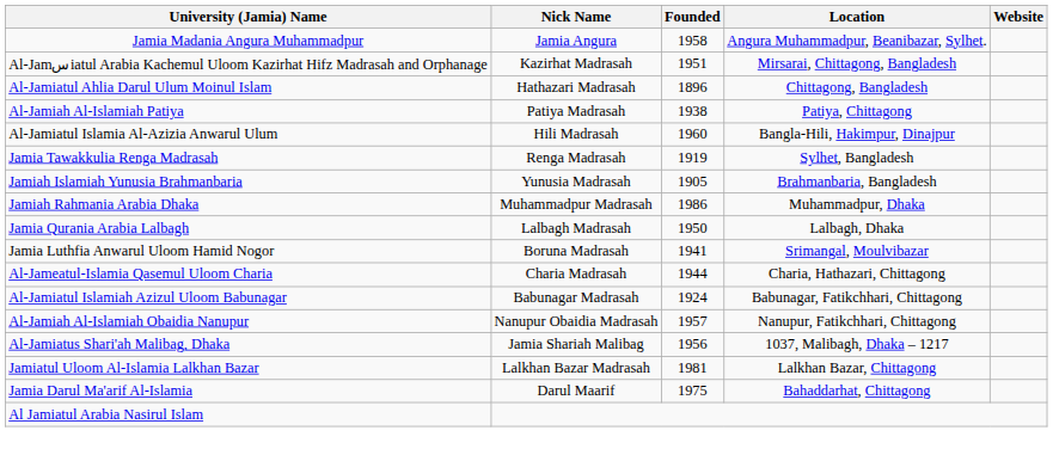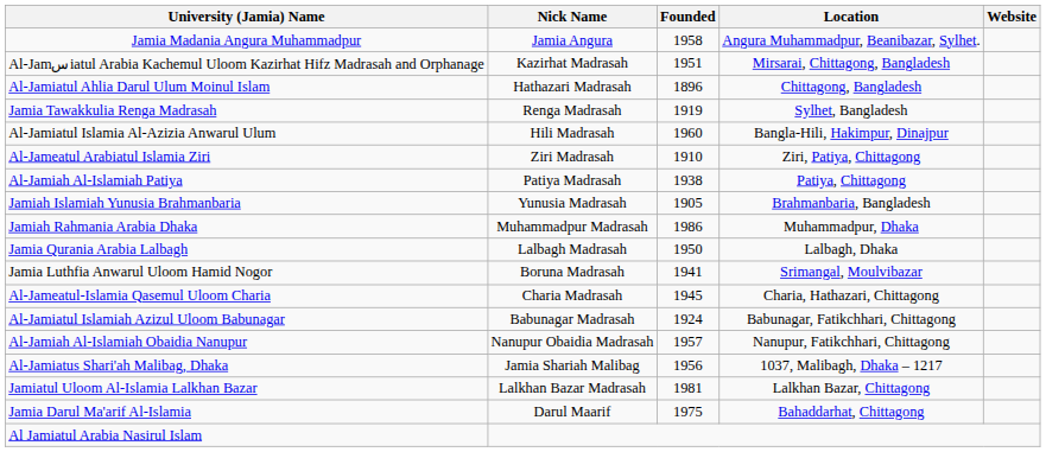 <table class="wikitable sortable">
 <tr>
 <th>University (Jamia) Name</th>
 <th>Nick Name</th>
 <th>Founded</th>
 <th>Location</th>
 <th class="unsortable">Website</th>
 </tr>
 <tr>
 <td style="text-align:center;"><a href='#'>Jamia Madania Angura Muhammadpur</a></td>
 <td style="text-align:center;"><a href='#'>Jamia Angura</a></td>
 <td style="text-align:center;">1958</td>
 <td style="text-align:center;"><a href='#'>Angura Muhammadpur</a>, <a href='#'>Beanibazar</a>, <a href='#'>Sylhet</a>.</td>
 <td style="text-align:center;"></td>
 </tr>
 <tr>
 <td style="text-align:center;">Al-Jamسiatul Arabia Kachemul Uloom Kazirhat Hifz Madrasah and Orphanage</td>
 <td style="text-align:center;">Kazirhat Madrasah</td>
 <td style="text-align:center;">1951</td>
 <td style="text-align:center;"><a href='#'>Mirsarai</a>, <a href='#'>Chittagong</a>, <a href='#'>Bangladesh</a></td>
 <td style="text-align:center;"></td>
 </tr>
 <tr>
 <td><a href='#'>Al-Jamiatul Ahlia Darul Ulum Moinul Islam</a></td>
 <td style="text-align:center;">Hathazari Madrasah</td>
 <td style="text-align:center;">1896</td>
 <td style="text-align:center;"><a href='#'>Chittagong</a>, <a href='#'>Bangladesh</a></td>
 <td style="text-align:center;"></td>
 </tr>
 <tr>
-<td><a href='#'>Al-Jamiah Al-Islamiah Patiya</a></td>
-<td style="text-align:center;">Patiya Madrasah</td>
-<td style="text-align:center;">1938</td>
-<td style="text-align:center;"><a href='#'>Patiya</a>, <a href='#'>Chittagong</a></td>
-<td style="text-align:center;"></td>
+<td><a href='#'>Jamia Tawakkulia Renga Madrasah</a></td>
+<td style="text-align:center;">Renga Madrasah</td>
+<td style="text-align:center;">1919</td>
+<td style="text-align:center;"><a href='#'>Sylhet</a>, Bangladesh</td>
+<td style="text-align:center;"> </td>
 </tr>
 <tr>
 <td>Al-Jamiatul Islamia Al-Azizia Anwarul Ulum</td>
 <td style="text-align:center;">Hili Madrasah</td>
 <td style="text-align:center;">1960</td>
 <td style="text-align:center;">Bangla-Hili, <a href='#'>Hakimpur</a>, <a href='#'>Dinajpur</a></td>
 <td style="text-align:center;"></td>
 </tr>
 <tr>
-<td><a href='#'>Jamia Tawakkulia Renga Madrasah</a></td>
-<td style="text-align:center;">Renga Madrasah</td>
-<td style="text-align:center;">1919</td>
-<td style="text-align:center;"><a href='#'>Sylhet</a>, Bangladesh</td>
-<td style="text-align:center;"> </td>
+<td><a href='#'>Al-Jameatul Arabiatul Islamia Ziri</a></td>
+<td style="text-align:center;">Ziri Madrasah</td>
+<td style="text-align:center;">1910</td>
+<td style="text-align:center;">Ziri, <a href='#'>Patiya</a>, <a href='#'>Chittagong</a></td>
+<td style="text-align:center;"></td>
+</tr>
+<tr>
+<td><a href='#'>Al-Jamiah Al-Islamiah Patiya</a></td>
+<td style="text-align:center;">Patiya Madrasah</td>
+<td style="text-align:center;">1938</td>
+<td style="text-align:center;"><a href='#'>Patiya</a>, <a href='#'>Chittagong</a></td>
+<td style="text-align:center;"></td>
 </tr>
 <tr>
 <td><a href='#'>Jamiah Islamiah Yunusia Brahmanbaria</a></td>
 <td style="text-align:center;">Yunusia Madrasah</td>
 <td style="text-align:center;">1905</td>
 <td style="text-align:center;"><a href='#'>Brahmanbaria</a>, Bangladesh</td>
 <td style="text-align:center;"></td>
 </tr>
 <tr>
 <td><a href='#'>Jamiah Rahmania Arabia Dhaka</a></td>
 <td style="text-align:center;">Muhammadpur Madrasah</td>
 <td style="text-align:center;">1986</td>
 <td style="text-align:center;">Muhammadpur, <a href='#'>Dhaka</a></td>
 <td style="text-align:center;"></td>
 </tr>
 <tr>
 <td><a href='#'>Jamia Qurania Arabia Lalbagh</a></td>
 <td style="text-align:center;">Lalbagh Madrasah</td>
 <td style="text-align:center;">1950</td>
 <td style="text-align:center;">Lalbagh, Dhaka</td>
 <td style="text-align:center;"></td>
 </tr>
 <tr>
 <td>Jamia Luthfia Anwarul Uloom Hamid Nogor</td>
 <td style="text-align:center;">Boruna Madrasah</td>
 <td style="text-align:center;">1941</td>
 <td style="text-align:center;"><a href='#'>Srimangal</a>, <a href='#'>Moulvibazar</a></td>
 <td style="text-align:center;"> </td>
 </tr>
 <tr>
 <td><a href='#'>Al-Jameatul-Islamia Qasemul Uloom Charia</a></td>
 <td style="text-align:center;">Charia Madrasah</td>
-<td style="text-align:center;">1944</td>
+<td style="text-align:center;">1945</td>
 <td style="text-align:center;">Charia, Hathazari, Chittagong</td>
 <td style="text-align:center;"> </td>
 </tr>
 <tr>
 <td><a href='#'>Al-Jamiatul Islamiah Azizul Uloom Babunagar</a></td>
 <td style="text-align:center;">Babunagar Madrasah</td>
 <td style="text-align:center;">1924</td>
 <td style="text-align:center;">Babunagar, Fatikchhari, Chittagong</td>
 <td style="text-align:center;"></td>
 </tr>
 <tr>
 <td><a href='#'>Al-Jamiah Al-Islamiah Obaidia Nanupur</a></td>
 <td style="text-align:center;">Nanupur Obaidia Madrasah</td>
 <td style="text-align:center;">1957</td>
 <td style="text-align:center;">Nanupur, Fatikchhari, Chittagong</td>
 <td style="text-align:center;"></td>
 </tr>
 <tr>
 <td><a href='#'>Al-Jamiatus Shari'ah Malibag, Dhaka</a></td>
 <td style="text-align:center;">Jamia Shariah Malibag</td>
 <td style="text-align:center;">1956</td>
 <td style="text-align:center;">1037, Malibagh, <a href='#'>Dhaka</a> – 1217</td>
 <td style="text-align:center;"> </td>
 </tr>
 <tr>
 <td><a href='#'>Jamiatul Uloom Al-Islamia Lalkhan Bazar</a></td>
 <td style="text-align:center;">Lalkhan Bazar Madrasah</td>
 <td style="text-align:center;">1981</td>
 <td style="text-align:center;">Lalkhan Bazar, <a href='#'>Chittagong</a></td>
 <td style="text-align:center;"></td>
 </tr>
 <tr>
 <td><a href='#'>Jamia Darul Ma'arif Al-Islamia</a></td>
 <td style="text-align:center;">Darul Maarif</td>
 <td style="text-align:center;">1975</td>
 <td style="text-align:center;"><a href='#'>Bahaddarhat</a>, <a href='#'>Chittagong</a></td>
 <td style="text-align:center;"></td>
 </tr>
 <tr>
 <td><a href='#'>Al Jamiatul Arabia Nasirul Islam</a></td>
 </tr>
 </table>
